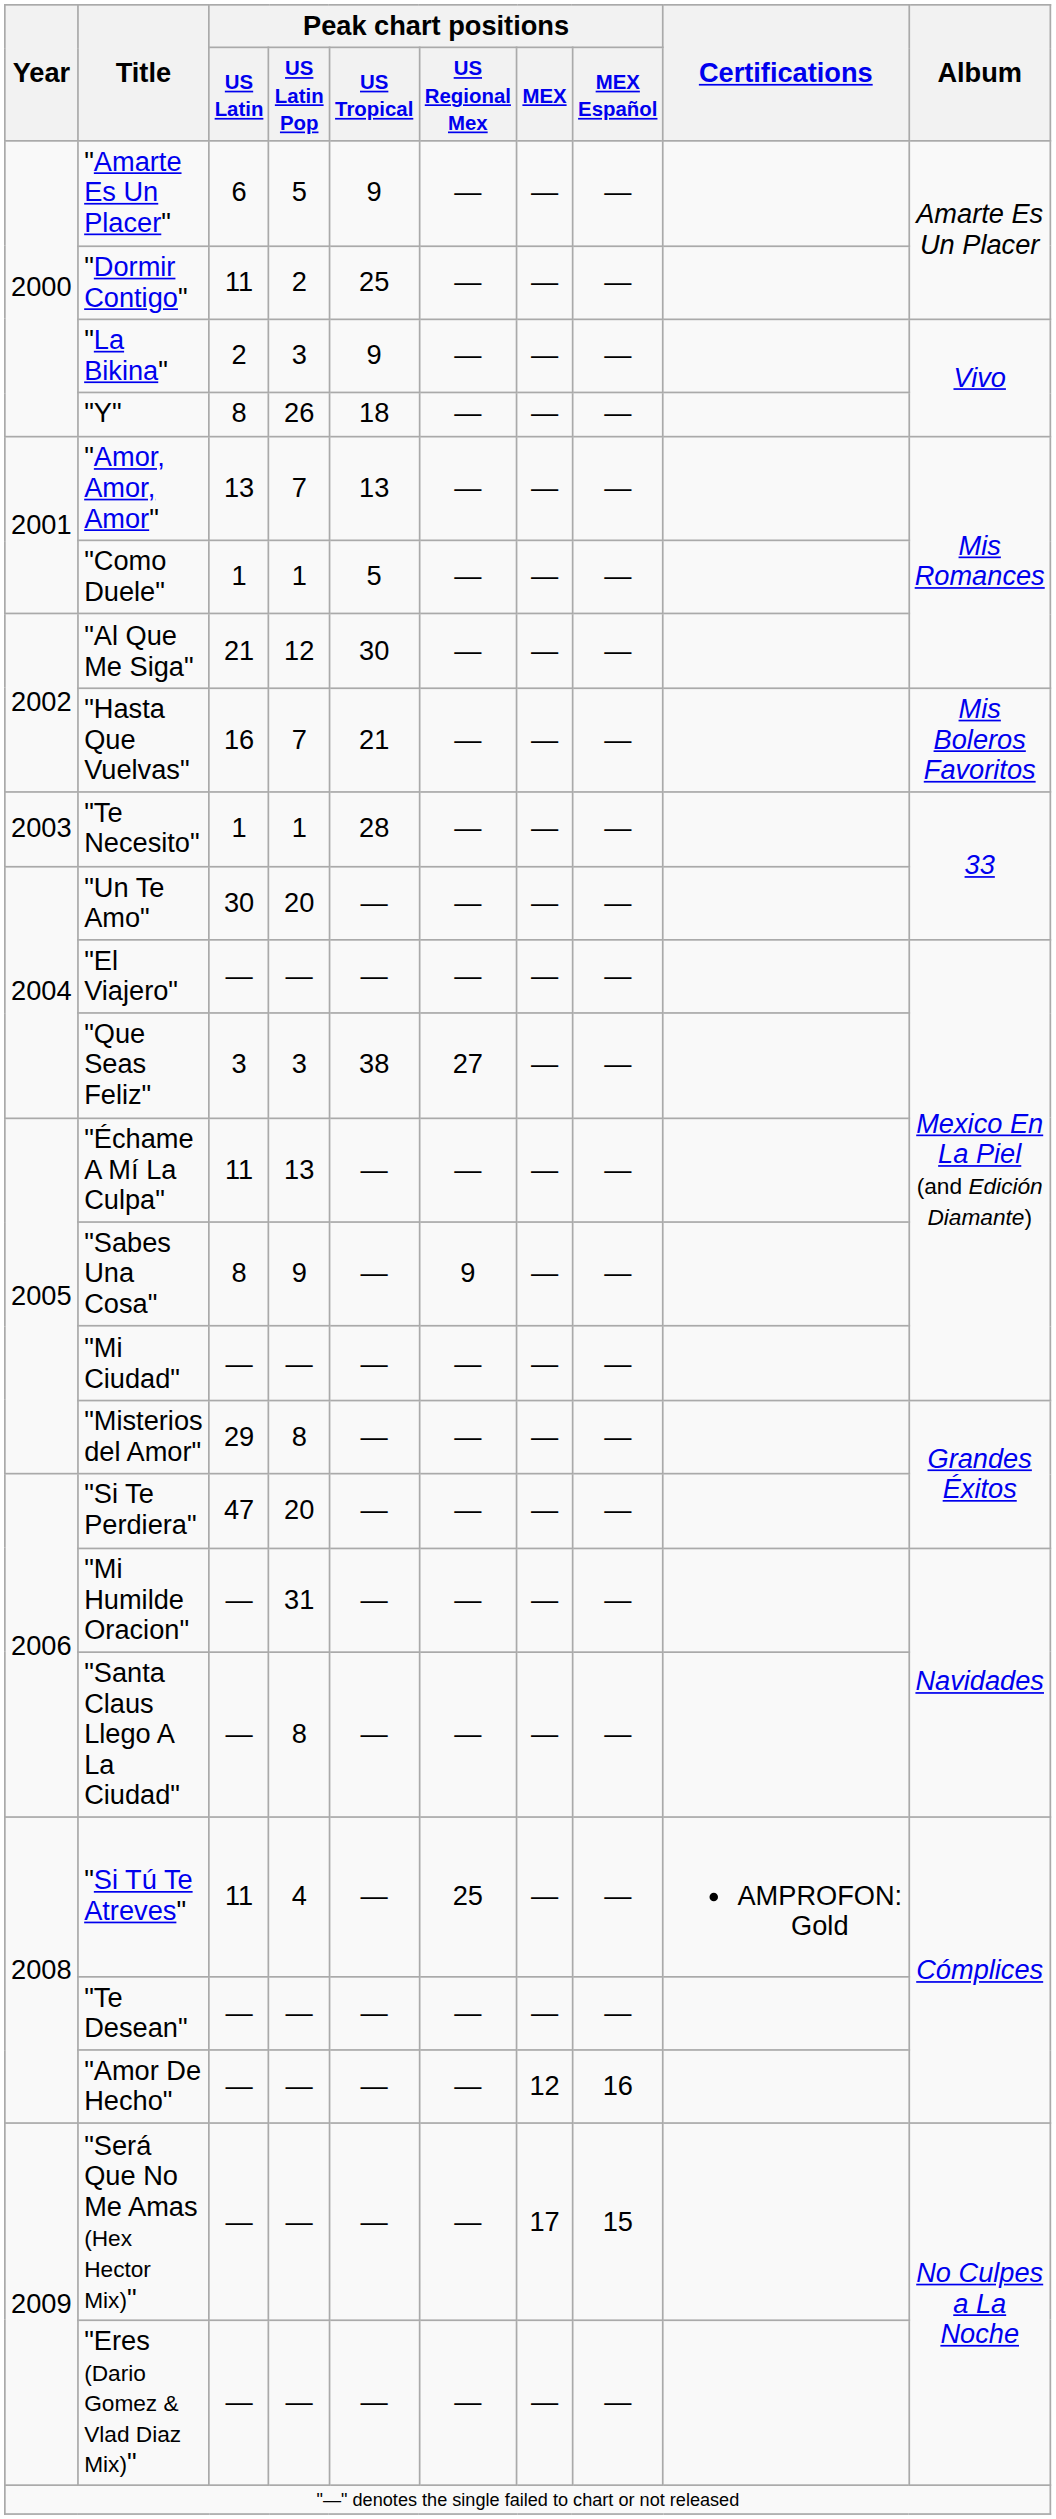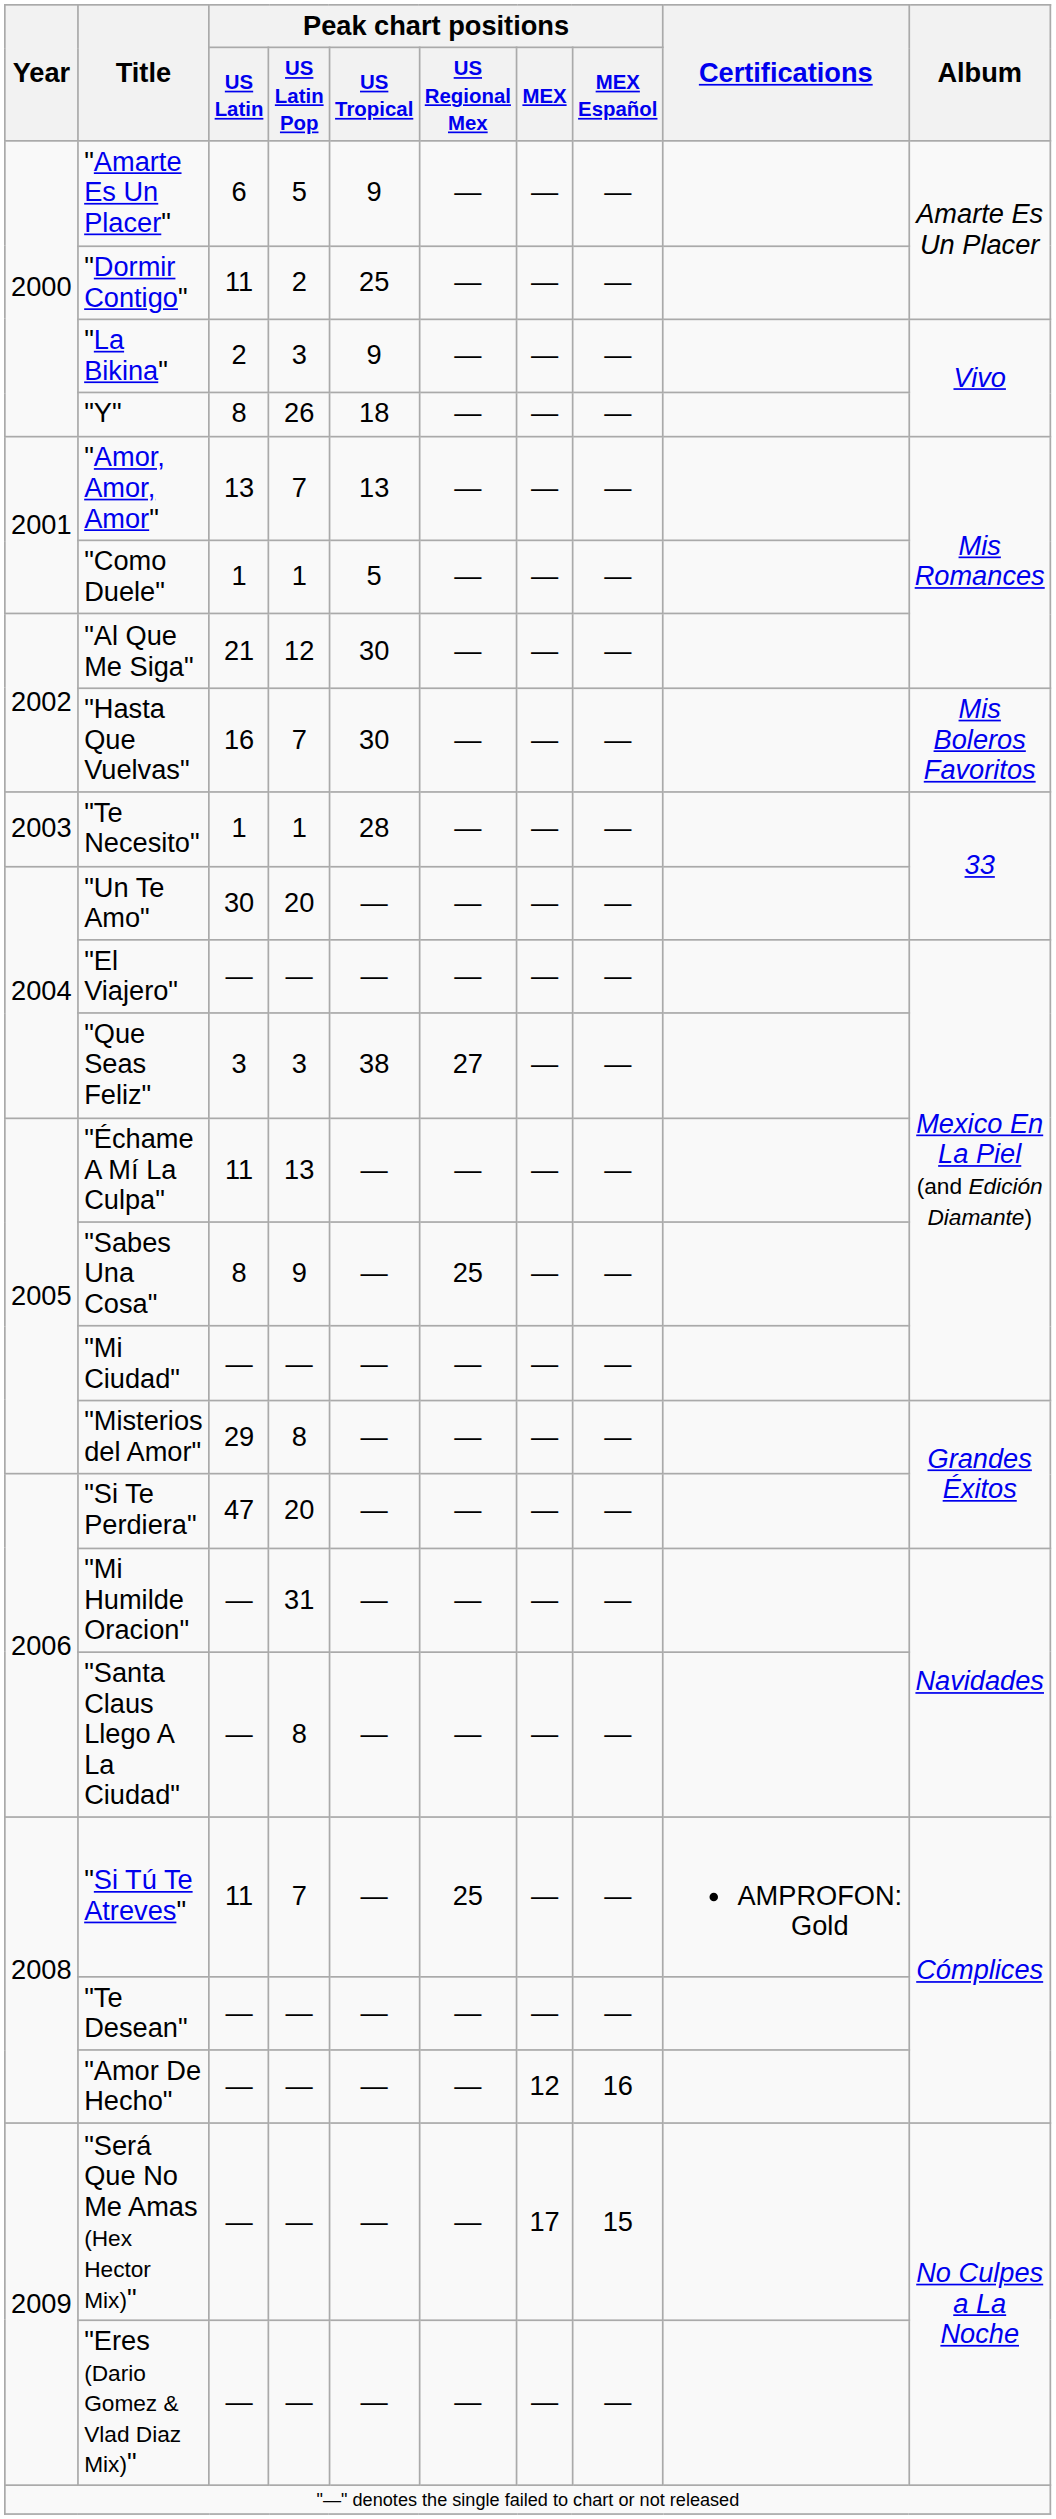 <table class="wikitable plainrowheaders" style="text-align:center">
 <tr>
 <th scope="col" rowspan="2" width="30">Year</th>
 <th scope="col" rowspan="2" width="300">Title</th>
 <th scope="col" colspan="6">Peak chart positions</th>
 <th scope="col" rowspan="2" width="181"><a href='#'>Certifications</a></th>
 <th scope="col" rowspan="2" width="250">Album</th>
 </tr>
 <tr>
 <th scope="col" style="width:3em;font-size:90%;" !width="25"><small><a href='#'>US<br>Latin</a></small><br></th>
 <th scope="col" style="width:3em;font-size:90%;" !width="25"><small><a href='#'>US<br>Latin Pop</a></small><br></th>
 <th scope="col" style="width:3em;font-size:90%;" !width="25"><small><a href='#'>US<br>Tropical</a></small></th>
 <th scope="col" style="width:3em;font-size:90%;" !width="25"><small><a href='#'>US<br>Regional Mex</a></small></th>
 <th scope="col" style="width:3em;font-size:90%;" !width="25"><small><a href='#'>MEX</a></small><br></th>
 <th scope="col" style="width:3em;font-size:90%;" !width="25"><small><a href='#'>MEX Español</a></small><br></th>
 </tr>
 <tr>
 <td align="center" rowspan="4">2000</td>
 <td align="left">"<a href='#'>Amarte Es Un Placer</a>"</td>
 <td align="center">6</td>
 <td align="center">5</td>
 <td align="center">9</td>
 <td align="center">—</td>
 <td align="center">—</td>
 <td align="center">—</td>
 <td align="center"></td>
 <td align="center" rowspan="2"><em>Amarte Es Un Placer</em></td>
 </tr>
 <tr>
 <td align="left">"<a href='#'>Dormir Contigo</a>"</td>
 <td align="center">11</td>
 <td align="center">2</td>
 <td align="center">25</td>
 <td align="center">—</td>
 <td align="center">—</td>
 <td align="center">—</td>
 <td align="center"></td>
 </tr>
 <tr>
 <td align="left">"<a href='#'>La Bikina</a>"</td>
 <td align="center">2</td>
 <td align="center">3</td>
 <td align="center">9</td>
 <td align="center">—</td>
 <td align="center">—</td>
 <td align="center">—</td>
 <td align="center"></td>
 <td align="center" rowspan="2"><em><a href='#'>Vivo</a></em></td>
 </tr>
 <tr>
 <td align="left">"Y"</td>
 <td align="center">8</td>
 <td align="center">26</td>
 <td align="center">18</td>
 <td align="center">—</td>
 <td align="center">—</td>
 <td align="center">—</td>
 </tr>
 <tr>
 <td align="center" rowspan="2">2001</td>
 <td align="left">"<a href='#'>Amor, Amor, Amor</a>"</td>
 <td align="center">13</td>
 <td align="center">7</td>
 <td align="center">13</td>
 <td align="center">—</td>
 <td align="center">—</td>
 <td align="center">—</td>
 <td align="center"></td>
 <td align="center" rowspan="3"><em><a href='#'>Mis Romances</a></em></td>
 </tr>
 <tr>
 <td align="left">"Como Duele"</td>
 <td align="center">1</td>
 <td align="center">1</td>
 <td align="center">5</td>
 <td align="center">—</td>
 <td align="center">—</td>
 <td align="center">—</td>
 <td align="center"></td>
 </tr>
 <tr>
 <td align="center" rowspan="2">2002</td>
 <td align="left">"Al Que Me Siga"</td>
 <td align="center">21</td>
 <td align="center">12</td>
 <td align="center">30</td>
 <td align="center">—</td>
 <td align="center">—</td>
 <td align="center">—</td>
 <td align="center"></td>
 </tr>
 <tr>
 <td align="left">"Hasta Que Vuelvas"</td>
 <td align="center">16</td>
 <td align="center">7</td>
-<td align="center">21</td>
+<td align="center">30</td>
 <td align="center">—</td>
 <td align="center">—</td>
 <td align="center">—</td>
 <td align="center"></td>
 <td align="center"><em><a href='#'>Mis Boleros Favoritos</a></em></td>
 </tr>
 <tr>
 <td align="center">2003</td>
 <td align="left">"Te Necesito"</td>
 <td align="center">1</td>
 <td align="center">1</td>
 <td align="center">28</td>
 <td align="center">—</td>
 <td align="center">—</td>
 <td align="center">—</td>
 <td align="center"></td>
 <td align="center" rowspan="2"><em><a href='#'>33</a></em></td>
 </tr>
 <tr>
 <td align="center" rowspan="3">2004</td>
 <td align="left">"Un Te Amo"</td>
 <td align="center">30</td>
 <td align="center">20</td>
 <td align="center">—</td>
 <td align="center">—</td>
 <td align="center">—</td>
 <td align="center">—</td>
 <td align="center"></td>
 </tr>
 <tr>
 <td align="left">"El Viajero"</td>
 <td align="center">—</td>
 <td align="center">—</td>
 <td align="center">—</td>
 <td align="center">—</td>
 <td align="center">—</td>
 <td align="center">—</td>
 <td align="center"></td>
 <td align="center" rowspan="5"><em><a href='#'>Mexico En La Piel</a></em><br><small>(and <em>Edición Diamante</em>)</small></td>
 </tr>
 <tr>
 <td align="left">"Que Seas Feliz"</td>
 <td align="center">3</td>
 <td align="center">3</td>
 <td align="center">38</td>
 <td align="center">27</td>
 <td align="center">—</td>
 <td align="center">—</td>
 <td align="center"></td>
 </tr>
 <tr>
 <td align="center" rowspan="4">2005</td>
 <td align="left">"Échame A Mí La Culpa"</td>
 <td align="center">11</td>
 <td align="center">13</td>
 <td align="center">—</td>
 <td align="center">—</td>
 <td align="center">—</td>
 <td align="center">—</td>
 <td align="center"></td>
 </tr>
 <tr>
 <td align="left">"Sabes Una Cosa"</td>
 <td align="center">8</td>
 <td align="center">9</td>
 <td align="center">—</td>
-<td align="center">9</td>
+<td align="center">25</td>
 <td align="center">—</td>
 <td align="center">—</td>
 <td align="center"></td>
 </tr>
 <tr>
 <td align="left">"Mi Ciudad"</td>
 <td align="center">—</td>
 <td align="center">—</td>
 <td align="center">—</td>
 <td align="center">—</td>
 <td align="center">—</td>
 <td align="center">—</td>
 <td align="center"></td>
 </tr>
 <tr>
 <td align="left">"Misterios del Amor"</td>
 <td align="center">29</td>
 <td align="center">8</td>
 <td align="center">—</td>
 <td align="center">—</td>
 <td align="center">—</td>
 <td align="center">—</td>
 <td align="center"></td>
 <td align="center" rowspan="2"><em><a href='#'>Grandes Éxitos</a></em></td>
 </tr>
 <tr>
 <td align="center" rowspan="3">2006</td>
 <td align="left">"Si Te Perdiera"</td>
 <td align="center">47</td>
 <td align="center">20</td>
 <td align="center">—</td>
 <td align="center">—</td>
 <td align="center">—</td>
 <td align="center">—</td>
 <td align="center"></td>
 </tr>
 <tr>
 <td align="left">"Mi Humilde Oracion"</td>
 <td align="center">—</td>
 <td align="center">31</td>
 <td align="center">—</td>
 <td align="center">—</td>
 <td align="center">—</td>
 <td align="center">—</td>
 <td align="center"></td>
 <td align="center" rowspan="2"><em><a href='#'>Navidades</a></em></td>
 </tr>
 <tr>
 <td align="left">"Santa Claus Llego A La Ciudad"</td>
 <td align="center">—</td>
 <td align="center">8</td>
 <td align="center">—</td>
 <td align="center">—</td>
 <td align="center">—</td>
 <td align="center">—</td>
 <td align="center"></td>
 </tr>
 <tr>
 <td align="center" rowspan="3">2008</td>
 <td align="left">"<a href='#'>Si Tú Te Atreves</a>"</td>
 <td align="center">11</td>
-<td align="center">4</td>
+<td align="center">7</td>
 <td align="center">—</td>
 <td align="center">25</td>
 <td align="center">—</td>
 <td align="center">—</td>
 <td align="center"><br><ul><li>AMPROFON: Gold</li></ul></td>
 <td align="center" rowspan="3"><em><a href='#'>Cómplices</a></em></td>
 </tr>
 <tr>
 <td align="left">"Te Desean"</td>
 <td align="center">—</td>
 <td align="center">—</td>
 <td align="center">—</td>
 <td align="center">—</td>
 <td align="center">—</td>
 <td align="center">—</td>
 <td align="center"></td>
 </tr>
 <tr>
 <td align="left">"Amor De Hecho"</td>
 <td align="center">—</td>
 <td align="center">—</td>
 <td align="center">—</td>
 <td align="center">—</td>
 <td align="center">12</td>
 <td align="center">16</td>
 <td align="center"></td>
 </tr>
 <tr>
 <td align="center" rowspan="2">2009</td>
 <td align="left">"Será Que No Me Amas <small>(Hex Hector Mix)</small>"</td>
 <td align="center">—</td>
 <td align="center">—</td>
 <td align="center">—</td>
 <td align="center">—</td>
 <td align="center">17</td>
 <td align="center">15</td>
 <td align="center"></td>
 <td align="center" rowspan="2"><em><a href='#'>No Culpes a La Noche</a></em></td>
 </tr>
 <tr>
 <td align="left">"Eres <small>(Dario Gomez & Vlad Diaz Mix)</small>"</td>
 <td align="center">—</td>
 <td align="center">—</td>
 <td align="center">—</td>
 <td align="center">—</td>
 <td align="center">—</td>
 <td align="center">—</td>
 <td align="center"></td>
 </tr>
 <tr>
 <td align="center" colspan="40" style="font-size:8pt">"—" denotes the single failed to chart or not released</td>
 </tr>
 </table>
